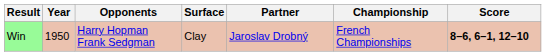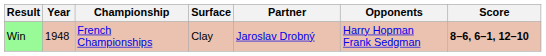 <table class="sortable wikitable">
 <tr>
 <th style="width:45px">Result</th>
 <th style="width:40px">Year</th>
-<th style="width:150px">Opponents</th>
+<th style="width:160px">Championship</th>
 <th style="width:50px">Surface</th>
 <th style="width:150px">Partner</th>
-<th style="width:160px">Championship</th>
+<th style="width:150px">Opponents</th>
 <th style="width:130px" class="unsortable">Score</th>
 </tr>
 <tr style="background:#ebc2af;">
 <td style="background:#98fb98;">Win</td>
-<td>1950</td>
-<td> <a href='#'>Harry Hopman</a><br> <a href='#'>Frank Sedgman</a></td>
+<td>1948</td>
+<td><a href='#'>French Championships</a></td>
 <td>Clay</td>
 <td> <a href='#'>Jaroslav Drobný</a></td>
-<td><a href='#'>French Championships</a></td>
+<td> <a href='#'>Harry Hopman</a><br> <a href='#'>Frank Sedgman</a></td>
 <td><strong>8–6, 6–1, 12–10</strong></td>
 </tr>
 </table>
